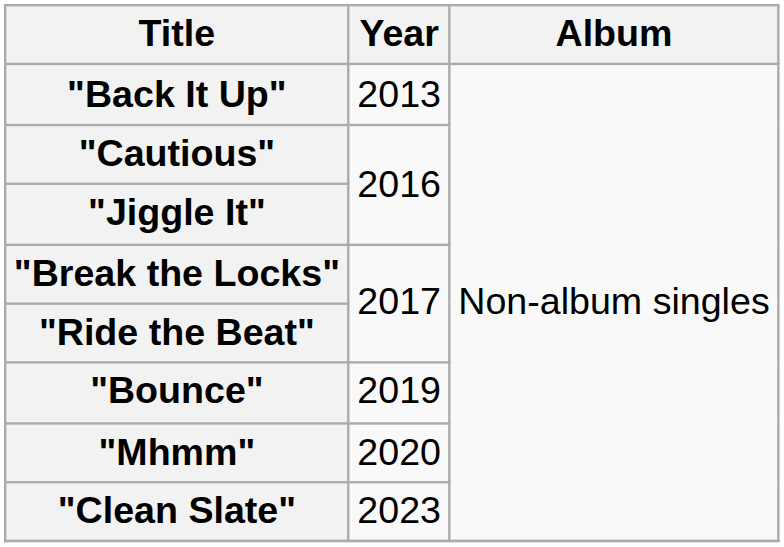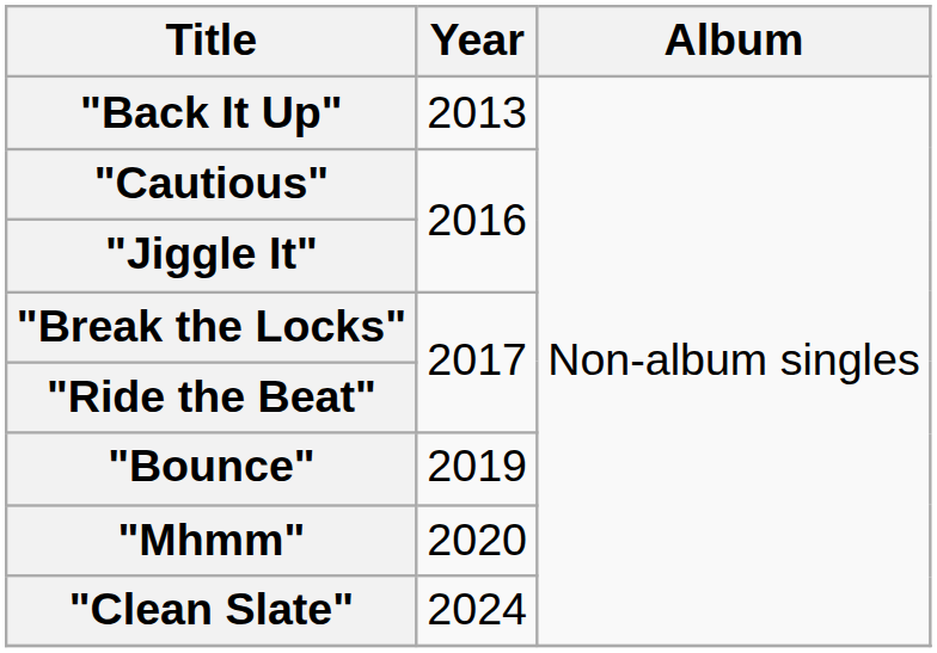 <table class="wikitable plainrowheaders">
 <tr>
 <th>Title</th>
 <th>Year</th>
 <th>Album</th>
 </tr>
 <tr>
 <th scope="row">"Back It Up"</th>
 <td>2013</td>
 <td rowspan="8">Non-album singles</td>
 </tr>
 <tr>
 <th scope="row">"Cautious"</th>
 <td rowspan="2">2016</td>
 </tr>
 <tr>
 <th scope="row">"Jiggle It"</th>
 </tr>
 <tr>
 <th scope="row">"Break the Locks"<br></th>
 <td rowspan="2">2017</td>
 </tr>
 <tr>
 <th scope="row">"Ride the Beat"</th>
 </tr>
 <tr>
 <th scope="row">"Bounce"</th>
 <td>2019</td>
 </tr>
 <tr>
 <th scope="row">"Mhmm"</th>
 <td>2020</td>
 </tr>
 <tr>
 <th scope="row">"Clean Slate"</th>
-<td>2023</td>
+<td>2024</td>
 </tr>
 <tr>
 </tr>
 </table>
